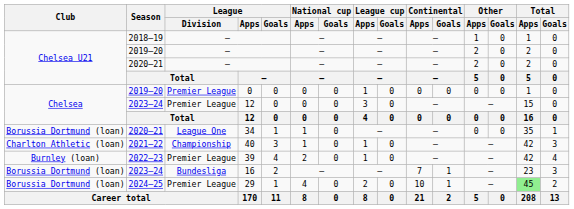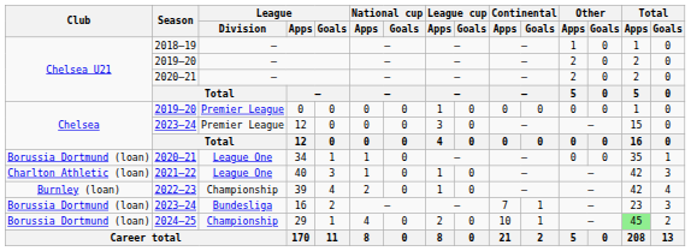 <table class=wikitable style="text-align: center">
 <tr>
 <th rowspan="2">Club</th>
 <th rowspan="2">Season</th>
 <th colspan="3">League</th>
 <th colspan="2">National cup</th>
 <th colspan="2">League cup</th>
 <th colspan="2">Continental</th>
 <th colspan="2">Other</th>
 <th colspan="2">Total</th>
 </tr>
 <tr>
 <th>Division</th>
 <th>Apps</th>
 <th>Goals</th>
 <th>Apps</th>
 <th>Goals</th>
 <th>Apps</th>
 <th>Goals</th>
 <th>Apps</th>
 <th>Goals</th>
 <th>Apps</th>
 <th>Goals</th>
 <th>Apps</th>
 <th>Goals</th>
 </tr>
 <tr>
 <td rowspan="4"><a href='#'>Chelsea U21</a></td>
 <td>2018–19</td>
 <td colspan="3">—</td>
 <td colspan="2">—</td>
 <td colspan="2">—</td>
 <td colspan="2">—</td>
 <td>1</td>
 <td>0</td>
 <td>1</td>
 <td>0</td>
 </tr>
 <tr>
 <td>2019–20</td>
 <td colspan="3">—</td>
 <td colspan="2">—</td>
 <td colspan="2">—</td>
 <td colspan="2">—</td>
 <td>2</td>
 <td>0</td>
 <td>2</td>
 <td>0</td>
 </tr>
 <tr>
 <td>2020–21</td>
 <td colspan="3">—</td>
 <td colspan="2">—</td>
 <td colspan="2">—</td>
 <td colspan="2">—</td>
 <td>2</td>
 <td>0</td>
 <td>2</td>
 <td>0</td>
 </tr>
 <tr>
 <th colspan="2">Total</th>
 <th colspan="2">—</th>
 <th colspan="2">—</th>
 <th colspan="2">—</th>
 <th colspan="2">—</th>
 <th>5</th>
 <th>0</th>
 <th>5</th>
 <th>0</th>
 </tr>
 <tr>
 <td rowspan="3"><a href='#'>Chelsea</a></td>
 <td><a href='#'>2019–20</a></td>
 <td><a href='#'>Premier League</a></td>
 <td>0</td>
 <td>0</td>
 <td>0</td>
 <td>0</td>
 <td>1</td>
 <td>0</td>
 <td>0</td>
 <td>0</td>
 <td>0</td>
 <td>0</td>
 <td>1</td>
 <td>0</td>
 </tr>
 <tr>
 <td><a href='#'>2023–24</a></td>
 <td>Premier League</td>
 <td>12</td>
 <td>0</td>
 <td>0</td>
 <td>0</td>
 <td>3</td>
 <td>0</td>
 <td colspan="2">—</td>
 <td colspan="2">—</td>
 <td>15</td>
 <td>0</td>
 </tr>
 <tr>
 <th colspan="2">Total</th>
 <th>12</th>
 <th>0</th>
 <th>0</th>
 <th>0</th>
 <th>4</th>
 <th>0</th>
 <th>0</th>
 <th>0</th>
 <th>0</th>
 <th>0</th>
 <th>16</th>
 <th>0</th>
 </tr>
 <tr>
 <td><a href='#'>Borussia Dortmund</a> (loan)</td>
 <td><a href='#'>2020–21</a></td>
 <td><a href='#'>League One</a></td>
 <td>34</td>
 <td>1</td>
 <td>1</td>
 <td>0</td>
 <td colspan="2">—</td>
 <td colspan="2">—</td>
 <td>0</td>
 <td>0</td>
 <td>35</td>
 <td>1</td>
 </tr>
 <tr>
 <td><a href='#'>Charlton Athletic</a> (loan)</td>
 <td><a href='#'>2021–22</a></td>
-<td><a href='#'>Championship</a></td>
+<td><a href='#'>League One</a></td>
 <td>40</td>
 <td>3</td>
 <td>1</td>
 <td>0</td>
 <td>1</td>
 <td>0</td>
 <td colspan="2">—</td>
 <td colspan="2">—</td>
 <td>42</td>
 <td>3</td>
 </tr>
 <tr>
 <td><a href='#'>Burnley</a> (loan)</td>
 <td><a href='#'>2022–23</a></td>
-<td>Premier League</td>
+<td>Championship</td>
 <td>39</td>
 <td>4</td>
 <td>2</td>
 <td>0</td>
 <td>1</td>
 <td>0</td>
 <td colspan="2">—</td>
 <td colspan="2">—</td>
 <td>42</td>
 <td>4</td>
 </tr>
 <tr>
 <td><a href='#'>Borussia Dortmund</a> (loan)</td>
 <td><a href='#'>2023–24</a></td>
 <td><a href='#'>Bundesliga</a></td>
 <td>16</td>
 <td>2</td>
 <td colspan="2">—</td>
 <td colspan="2">—</td>
 <td>7</td>
 <td>1</td>
 <td colspan="2">—</td>
 <td>23</td>
 <td>3</td>
 </tr>
 <tr>
 <td><a href='#'>Borussia Dortmund</a> (loan)</td>
 <td><a href='#'>2024–25</a></td>
-<td>Premier League</td>
+<td><a href='#'>Championship</a></td>
 <td>29</td>
 <td>1</td>
 <td>4</td>
 <td>0</td>
 <td>2</td>
 <td>0</td>
 <td>10</td>
 <td>1</td>
 <td colspan="2">—</td>
 <td style="background: lightgreen;">45</td>
 <td>2</td>
 </tr>
 <tr>
 <th colspan="3">Career total</th>
 <th>170</th>
 <th>11</th>
 <th>8</th>
 <th>0</th>
 <th>8</th>
 <th>0</th>
 <th>21</th>
 <th>2</th>
 <th>5</th>
 <th>0</th>
 <th>208</th>
 <th>13</th>
 </tr>
 </table>
